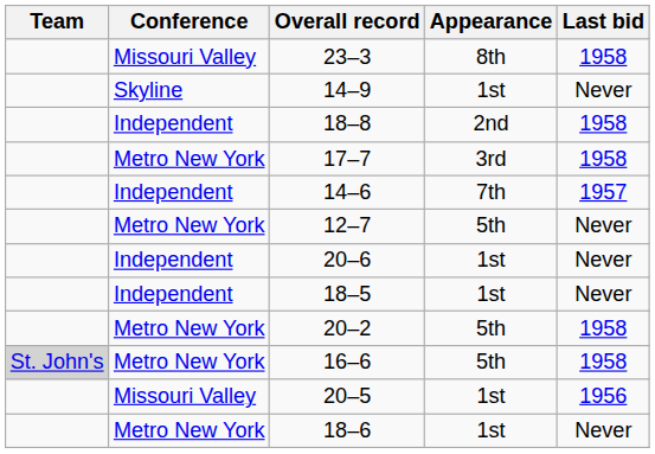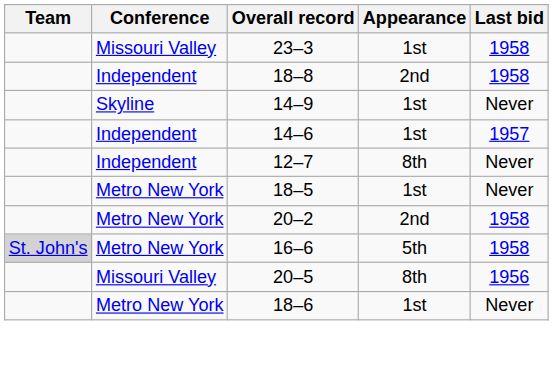 <table class="wikitable sortable" style="text-align: center;">
 <tr>
 <th>Team</th>
 <th>Conference</th>
 <th data-sort-type="number">Overall record</th>
 <th data-sort-type="number">Appearance</th>
 <th>Last bid</th>
 </tr>
 <tr>
 <td align=left></td>
 <td align=left><a href='#'>Missouri Valley</a></td>
 <td>23–3</td>
-<td>8th</td>
+<td>1st</td>
+<td><a href='#'>1958</a></td>
+</tr>
+<tr>
+<td align=left></td>
+<td align=left><a href='#'>Independent</a></td>
+<td>18–8</td>
+<td>2nd</td>
 <td><a href='#'>1958</a></td>
 </tr>
 <tr>
 <td align=left></td>
 <td align=left><a href='#'>Skyline</a></td>
 <td>14–9</td>
 <td>1st</td>
 <td>Never</td>
 </tr>
 <tr>
 <td align=left></td>
 <td align=left><a href='#'>Independent</a></td>
-<td>18–8</td>
-<td>2nd</td>
-<td><a href='#'>1958</a></td>
+<td>14–6</td>
+<td>1st</td>
+<td><a href='#'>1957</a></td>
+</tr>
+<tr>
+<td align=left></td>
+<td align=left><a href='#'>Independent</a></td>
+<td>12–7</td>
+<td>8th</td>
+<td>Never</td>
 </tr>
 <tr>
 <td align=left></td>
 <td align=left><a href='#'>Metro New York</a></td>
-<td>17–7</td>
-<td>3rd</td>
-<td><a href='#'>1958</a></td>
-</tr>
-<tr>
-<td align=left></td>
-<td align=left><a href='#'>Independent</a></td>
-<td>14–6</td>
-<td>7th</td>
-<td><a href='#'>1957</a></td>
-</tr>
-<tr>
-<td align=left></td>
-<td align=left><a href='#'>Metro New York</a></td>
-<td>12–7</td>
-<td>5th</td>
-<td>Never</td>
-</tr>
-<tr>
-<td align=left></td>
-<td align=left><a href='#'>Independent</a></td>
-<td>20–6</td>
-<td>1st</td>
-<td>Never</td>
-</tr>
-<tr>
-<td align=left></td>
-<td align=left><a href='#'>Independent</a></td>
 <td>18–5</td>
 <td>1st</td>
 <td>Never</td>
 </tr>
 <tr>
 <td align=left></td>
 <td align=left><a href='#'>Metro New York</a></td>
 <td>20–2</td>
-<td>5th</td>
+<td>2nd</td>
 <td><a href='#'>1958</a></td>
 </tr>
 <tr>
 <td align=left style="background: lightgrey;"><a href='#'>St. John's</a></td>
 <td align=left><a href='#'>Metro New York</a></td>
 <td>16–6</td>
 <td>5th</td>
 <td><a href='#'>1958</a></td>
 </tr>
 <tr>
 <td align=left></td>
 <td align=left><a href='#'>Missouri Valley</a></td>
 <td>20–5</td>
-<td>1st</td>
+<td>8th</td>
 <td><a href='#'>1956</a></td>
 </tr>
 <tr>
 <td align=left></td>
 <td align=left><a href='#'>Metro New York</a></td>
 <td>18–6</td>
 <td>1st</td>
 <td>Never</td>
 </tr>
 </table>
